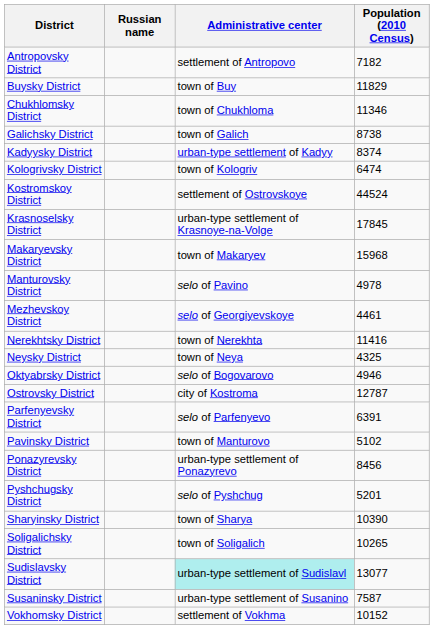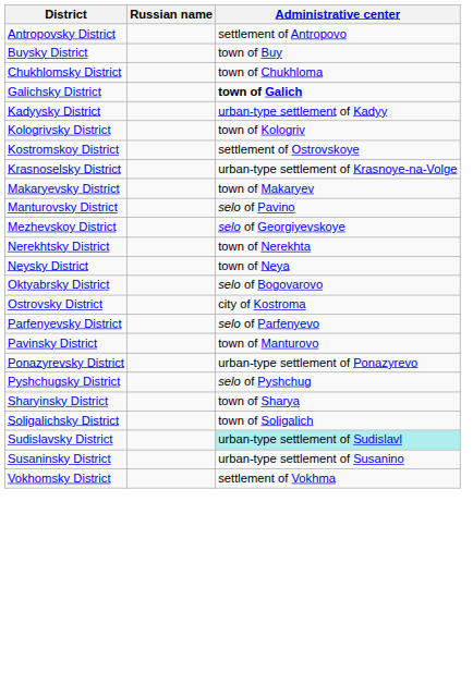 <table class="wikitable sortable">
 <tr>
 <th>District</th>
 <th>Russian name</th>
 <th><a href='#'>Administrative center</a></th>
-<th>Population<br>(<a href='#'>2010 Census</a>)</th>
 </tr>
 <tr>
 <td><a href='#'>Antropovsky District</a></td>
 <td></td>
 <td>settlement of <a href='#'>Antropovo</a></td>
-<td>7182</td>
 </tr>
 <tr>
 <td><a href='#'>Buysky District</a></td>
 <td></td>
 <td>town of <a href='#'>Buy</a></td>
-<td>11829</td>
 </tr>
 <tr>
 <td><a href='#'>Chukhlomsky District</a></td>
 <td></td>
 <td>town of <a href='#'>Chukhloma</a></td>
-<td>11346</td>
 </tr>
 <tr>
 <td><a href='#'>Galichsky District</a></td>
 <td></td>
-<td>town of <a href='#'>Galich</a></td>
-<td>8738</td>
+<td><strong>town of <a href='#'>Galich</a></strong></td>
 </tr>
 <tr>
 <td><a href='#'>Kadyysky District</a></td>
 <td></td>
 <td><a href='#'>urban-type settlement</a> of <a href='#'>Kadyy</a></td>
-<td>8374</td>
 </tr>
 <tr>
 <td><a href='#'>Kologrivsky District</a></td>
 <td></td>
 <td>town of <a href='#'>Kologriv</a></td>
-<td>6474</td>
 </tr>
 <tr>
 <td><a href='#'>Kostromskoy District</a></td>
 <td></td>
 <td>settlement of <a href='#'>Ostrovskoye</a></td>
-<td>44524</td>
 </tr>
 <tr>
 <td><a href='#'>Krasnoselsky District</a></td>
 <td></td>
 <td>urban-type settlement of <a href='#'>Krasnoye-na-Volge</a></td>
-<td>17845</td>
 </tr>
 <tr>
 <td><a href='#'>Makaryevsky District</a></td>
 <td></td>
 <td>town of <a href='#'>Makaryev</a></td>
-<td>15968</td>
 </tr>
 <tr>
 <td><a href='#'>Manturovsky District</a></td>
 <td></td>
 <td><em>selo</em> of <a href='#'>Pavino</a></td>
-<td>4978</td>
 </tr>
 <tr>
 <td><a href='#'>Mezhevskoy District</a></td>
 <td></td>
 <td><em><a href='#'>selo</a></em> of <a href='#'>Georgiyevskoye</a></td>
-<td>4461</td>
 </tr>
 <tr>
 <td><a href='#'>Nerekhtsky District</a></td>
 <td></td>
 <td>town of <a href='#'>Nerekhta</a></td>
-<td>11416</td>
 </tr>
 <tr>
 <td><a href='#'>Neysky District</a></td>
 <td></td>
 <td>town of <a href='#'>Neya</a></td>
-<td>4325</td>
 </tr>
 <tr>
 <td><a href='#'>Oktyabrsky District</a></td>
 <td></td>
 <td><em>selo</em> of <a href='#'>Bogovarovo</a></td>
-<td>4946</td>
 </tr>
 <tr>
 <td><a href='#'>Ostrovsky District</a></td>
 <td></td>
 <td>city of <a href='#'>Kostroma</a></td>
-<td>12787</td>
 </tr>
 <tr>
 <td><a href='#'>Parfenyevsky District</a></td>
 <td></td>
 <td><em>selo</em> of <a href='#'>Parfenyevo</a></td>
-<td>6391</td>
 </tr>
 <tr>
 <td><a href='#'>Pavinsky District</a></td>
 <td></td>
 <td>town of <a href='#'>Manturovo</a></td>
-<td>5102</td>
 </tr>
 <tr>
 <td><a href='#'>Ponazyrevsky District</a></td>
 <td></td>
 <td>urban-type settlement of <a href='#'>Ponazyrevo</a></td>
-<td>8456</td>
 </tr>
 <tr>
 <td><a href='#'>Pyshchugsky District</a></td>
 <td></td>
 <td><em>selo</em> of <a href='#'>Pyshchug</a></td>
-<td>5201</td>
 </tr>
 <tr>
 <td><a href='#'>Sharyinsky District</a></td>
 <td></td>
 <td>town of <a href='#'>Sharya</a></td>
-<td>10390</td>
 </tr>
 <tr>
 <td><a href='#'>Soligalichsky District</a></td>
 <td></td>
 <td>town of <a href='#'>Soligalich</a></td>
-<td>10265</td>
 </tr>
 <tr>
 <td><a href='#'>Sudislavsky District</a></td>
 <td></td>
 <td style="background: paleturquoise;">urban-type settlement of <a href='#'>Sudislavl</a></td>
-<td>13077</td>
 </tr>
 <tr>
 <td><a href='#'>Susaninsky District</a></td>
 <td></td>
 <td>urban-type settlement of <a href='#'>Susanino</a></td>
-<td>7587</td>
 </tr>
 <tr>
 <td><a href='#'>Vokhomsky District</a></td>
 <td></td>
 <td>settlement of <a href='#'>Vokhma</a></td>
-<td>10152</td>
 </tr>
 </table>
